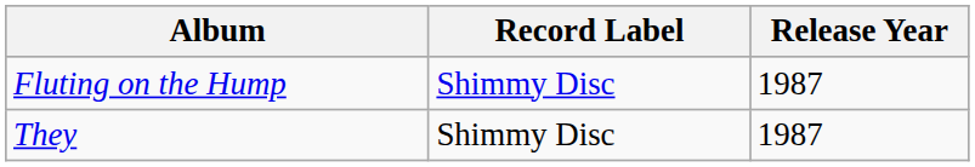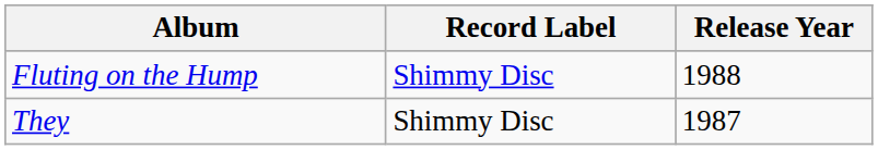 <table class="wikitable">
 <tr>
 <th>Album</th>
 <th>Record Label</th>
 <th>Release Year</th>
 </tr>
 <tr>
 <td style="width:200px;"><em><a href='#'>Fluting on the Hump</a></em></td>
 <td style="width:150px;"><a href='#'>Shimmy Disc</a></td>
-<td style="width:100px;">1987</td>
+<td style="width:100px;">1988</td>
 </tr>
 <tr>
 <td><em><a href='#'>They</a></em></td>
 <td>Shimmy Disc</td>
 <td>1987</td>
 </tr>
 </table>
